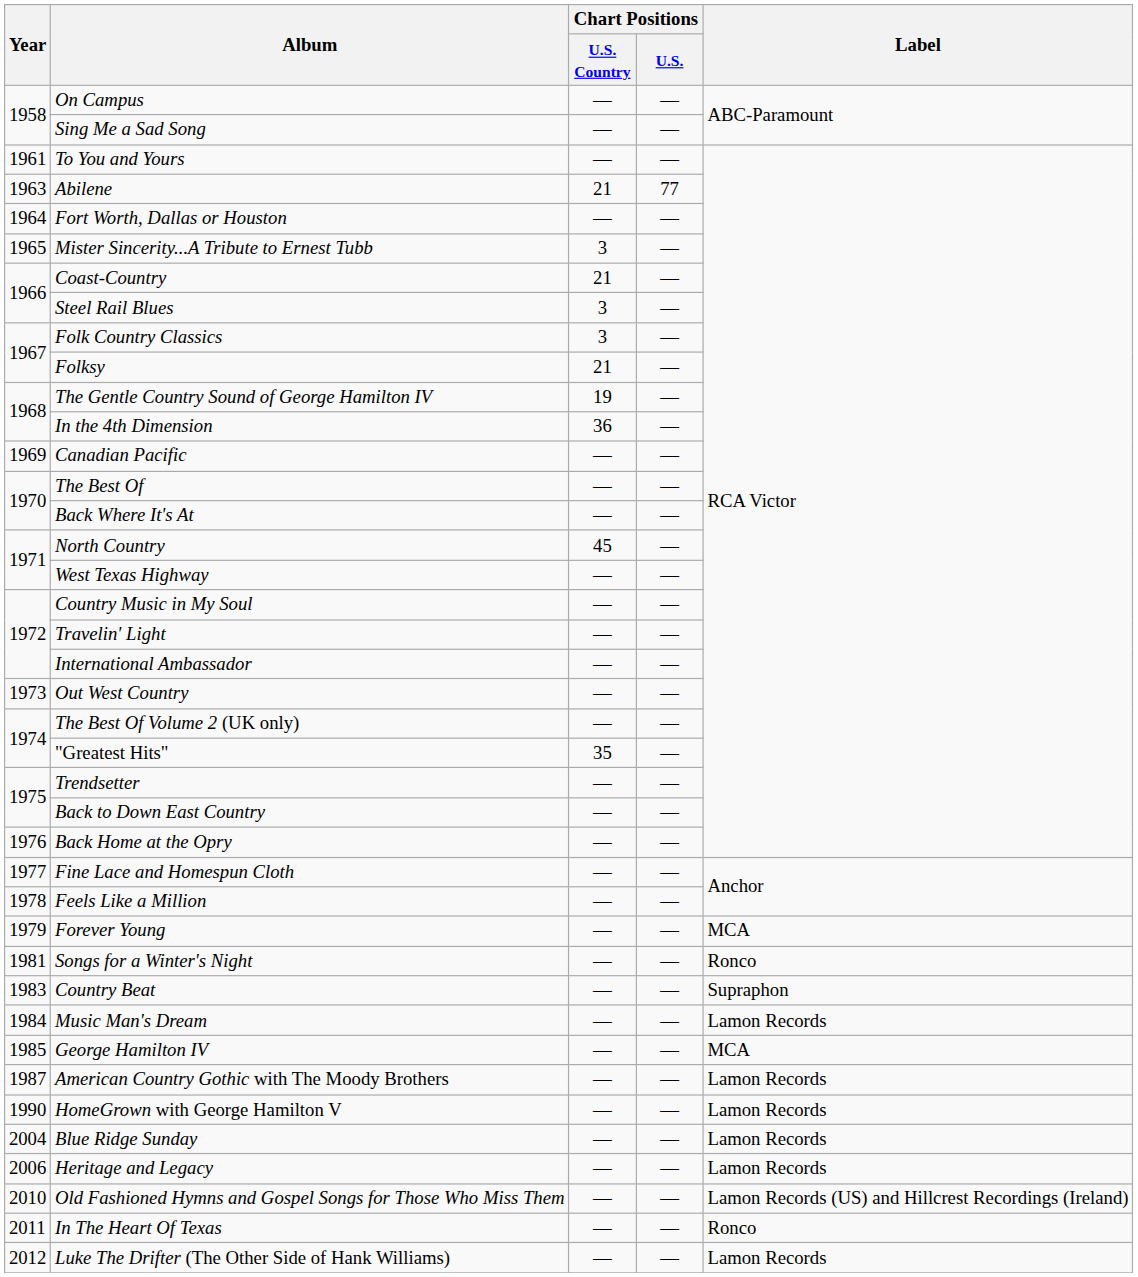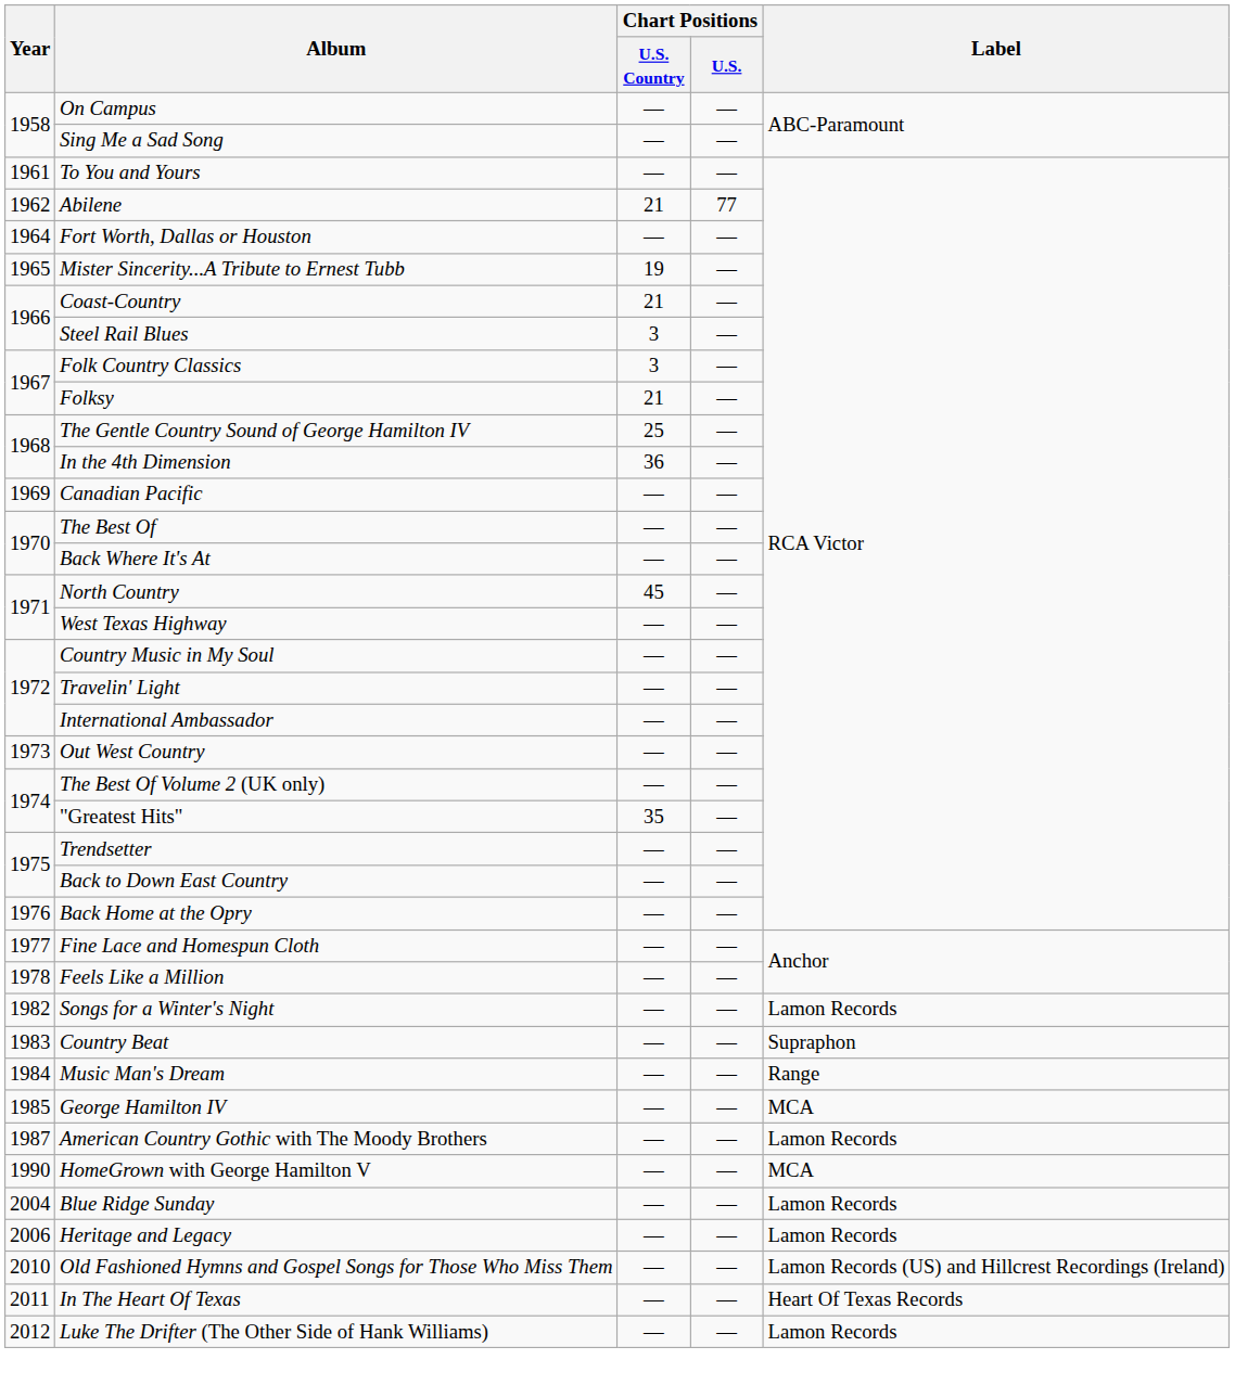 <table class="wikitable">
 <tr>
 <th rowspan="2">Year</th>
 <th rowspan="2">Album</th>
 <th colspan="2">Chart Positions</th>
 <th rowspan="2">Label</th>
 </tr>
 <tr>
 <th style="width:50px;"><small><a href='#'>U.S. Country</a></small><br></th>
 <th style="width:50px;"><small><a href='#'>U.S.</a></small></th>
 </tr>
 <tr>
 <td rowspan="2">1958</td>
 <td><em>On Campus</em></td>
 <td style="text-align:center;">—</td>
 <td style="text-align:center;">—</td>
 <td rowspan="2">ABC-Paramount</td>
 </tr>
 <tr>
 <td><em>Sing Me a Sad Song</em></td>
 <td style="text-align:center;">—</td>
 <td style="text-align:center;">—</td>
 </tr>
 <tr>
 <td>1961</td>
 <td><em>To You and Yours</em></td>
 <td style="text-align:center;">—</td>
 <td style="text-align:center;">—</td>
 <td rowspan="24">RCA Victor</td>
 </tr>
 <tr>
-<td>1963</td>
+<td>1962</td>
 <td><em>Abilene</em></td>
 <td style="text-align:center;">21</td>
 <td style="text-align:center;">77</td>
 </tr>
 <tr>
 <td>1964</td>
 <td><em>Fort Worth, Dallas or Houston</em></td>
 <td style="text-align:center;">—</td>
 <td style="text-align:center;">—</td>
 </tr>
 <tr>
 <td>1965</td>
 <td><em>Mister Sincerity...A Tribute to Ernest Tubb</em></td>
-<td style="text-align:center;">3</td>
+<td style="text-align:center;">19</td>
 <td style="text-align:center;">—</td>
 </tr>
 <tr>
 <td rowspan="2">1966</td>
 <td><em>Coast-Country</em></td>
 <td style="text-align:center;">21</td>
 <td style="text-align:center;">—</td>
 </tr>
 <tr>
 <td><em>Steel Rail Blues</em></td>
 <td style="text-align:center;">3</td>
 <td style="text-align:center;">—</td>
 </tr>
 <tr>
 <td rowspan="2">1967</td>
 <td><em>Folk Country Classics</em></td>
 <td style="text-align:center;">3</td>
 <td style="text-align:center;">—</td>
 </tr>
 <tr>
 <td><em>Folksy</em></td>
 <td style="text-align:center;">21</td>
 <td style="text-align:center;">—</td>
 </tr>
 <tr>
 <td rowspan="2">1968</td>
 <td><em>The Gentle Country Sound of George Hamilton IV</em></td>
-<td style="text-align:center;">19</td>
+<td style="text-align:center;">25</td>
 <td style="text-align:center;">—</td>
 </tr>
 <tr>
 <td><em>In the 4th Dimension</em></td>
 <td style="text-align:center;">36</td>
 <td style="text-align:center;">—</td>
 </tr>
 <tr>
 <td>1969</td>
 <td><em>Canadian Pacific</em></td>
 <td style="text-align:center;">—</td>
 <td style="text-align:center;">—</td>
 </tr>
 <tr>
 <td rowspan="2">1970</td>
 <td><em>The Best Of</em></td>
 <td style="text-align:center;">—</td>
 <td style="text-align:center;">—</td>
 </tr>
 <tr>
 <td><em>Back Where It's At</em></td>
 <td style="text-align:center;">—</td>
 <td style="text-align:center;">—</td>
 </tr>
 <tr>
 <td rowspan="2">1971</td>
 <td><em>North Country</em></td>
 <td style="text-align:center;">45</td>
 <td style="text-align:center;">—</td>
 </tr>
 <tr>
 <td><em>West Texas Highway</em></td>
 <td style="text-align:center;">—</td>
 <td style="text-align:center;">—</td>
 </tr>
 <tr>
 <td rowspan="3">1972</td>
 <td><em>Country Music in My Soul</em></td>
 <td style="text-align:center;">—</td>
 <td style="text-align:center;">—</td>
 </tr>
 <tr>
 <td><em>Travelin' Light</em></td>
 <td style="text-align:center;">—</td>
 <td style="text-align:center;">—</td>
 </tr>
 <tr>
 <td><em>International Ambassador</em></td>
 <td style="text-align:center;">—</td>
 <td style="text-align:center;">—</td>
 </tr>
 <tr>
 <td>1973</td>
 <td><em>Out West Country</em></td>
 <td style="text-align:center;">—</td>
 <td style="text-align:center;">—</td>
 </tr>
 <tr>
 <td rowspan="2">1974</td>
 <td><em>The Best Of Volume 2</em>  (UK only)</td>
 <td style="text-align:center;">—</td>
 <td style="text-align:center;">—</td>
 </tr>
 <tr>
 <td>"Greatest Hits"</td>
 <td style="text-align:center;">35</td>
 <td style="text-align:center;">—</td>
 </tr>
 <tr>
 <td rowspan="2">1975</td>
 <td><em>Trendsetter</em></td>
 <td style="text-align:center;">—</td>
 <td style="text-align:center;">—</td>
 </tr>
 <tr>
 <td><em>Back to Down East Country</em></td>
 <td style="text-align:center;">—</td>
 <td style="text-align:center;">—</td>
 </tr>
 <tr>
 <td>1976</td>
 <td><em>Back Home at the Opry</em></td>
 <td style="text-align:center;">—</td>
 <td style="text-align:center;">—</td>
 </tr>
 <tr>
 <td>1977</td>
 <td><em>Fine Lace and Homespun Cloth</em></td>
 <td style="text-align:center;">—</td>
 <td style="text-align:center;">—</td>
 <td rowspan="2">Anchor</td>
 </tr>
 <tr>
 <td>1978</td>
 <td><em>Feels Like a Million</em></td>
 <td style="text-align:center;">—</td>
 <td style="text-align:center;">—</td>
 </tr>
 <tr>
-<td>1979</td>
-<td><em>Forever Young</em></td>
-<td style="text-align:center;">—</td>
-<td style="text-align:center;">—</td>
-<td>MCA</td>
-</tr>
-<tr>
-<td>1981</td>
+<td>1982</td>
 <td><em>Songs for a Winter's Night</em></td>
 <td style="text-align:center;">—</td>
 <td style="text-align:center;">—</td>
-<td>Ronco</td>
+<td>Lamon Records</td>
 </tr>
 <tr>
 <td>1983</td>
 <td><em>Country Beat</em></td>
 <td style="text-align:center;">—</td>
 <td style="text-align:center;">—</td>
 <td>Supraphon</td>
 </tr>
 <tr>
 <td>1984</td>
 <td><em>Music Man's Dream</em></td>
 <td style="text-align:center;">—</td>
 <td style="text-align:center;">—</td>
-<td>Lamon Records</td>
+<td>Range</td>
 </tr>
 <tr>
 <td>1985</td>
 <td><em>George Hamilton IV</em></td>
 <td style="text-align:center;">—</td>
 <td style="text-align:center;">—</td>
 <td>MCA</td>
 </tr>
 <tr>
 <td>1987</td>
 <td><em>American Country Gothic</em> with The Moody Brothers</td>
 <td style="text-align:center;">—</td>
 <td style="text-align:center;">—</td>
 <td>Lamon Records</td>
 </tr>
 <tr>
 <td>1990</td>
 <td><em>HomeGrown</em> with George Hamilton V</td>
 <td style="text-align:center;">—</td>
 <td style="text-align:center;">—</td>
-<td>Lamon Records</td>
+<td>MCA</td>
 </tr>
 <tr>
 <td>2004</td>
 <td><em>Blue Ridge Sunday</em></td>
 <td style="text-align:center;">—</td>
 <td style="text-align:center;">—</td>
 <td>Lamon Records</td>
 </tr>
 <tr>
 <td>2006</td>
 <td><em>Heritage and Legacy</em></td>
 <td style="text-align:center;">—</td>
 <td style="text-align:center;">—</td>
 <td>Lamon Records</td>
 </tr>
 <tr>
 <td>2010</td>
 <td><em>Old Fashioned Hymns and Gospel Songs for Those Who Miss Them</em></td>
 <td style="text-align:center;">—</td>
 <td style="text-align:center;">—</td>
 <td>Lamon Records (US) and Hillcrest Recordings (Ireland)</td>
 </tr>
 <tr>
 <td>2011</td>
 <td><em>In The Heart Of Texas</em></td>
 <td style="text-align:center;">—</td>
 <td style="text-align:center;">—</td>
-<td>Ronco</td>
+<td>Heart Of Texas Records</td>
 </tr>
 <tr>
 <td>2012</td>
 <td><em>Luke The Drifter</em> (The Other Side of Hank Williams)</td>
 <td style="text-align:center;">—</td>
 <td style="text-align:center;">—</td>
 <td>Lamon Records</td>
 </tr>
 </table>
